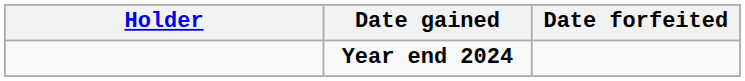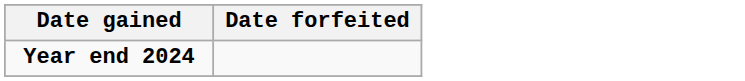 <table class="wikitable" style="font-size:95%">
 <tr>
-<th style="width:14em;"><a href='#'>Holder</a></th>
 <th style="width:9em;">Date gained</th>
 <th style="width:9em;">Date forfeited</th>
 </tr>
 <tr>
-<td></td>
 <td style="text-align:center;"><strong>Year end 2024</strong></td>
 <td style="text-align:center;"></td>
 </tr>
 </table>
